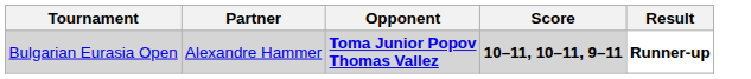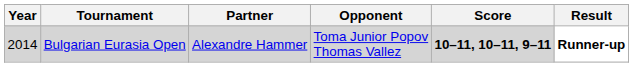 <table class="sortable wikitable" style="font-size: 90%;">
 <tr>
+<th>Year</th>
 <th>Tournament</th>
 <th>Partner</th>
 <th>Opponent</th>
 <th>Score</th>
 <th>Result</th>
 </tr>
 <tr style="background:#D5D5D5">
+<td align="center">2014</td>
 <td align="left"><a href='#'>Bulgarian Eurasia Open</a></td>
 <td align="left"> <a href='#'>Alexandre Hammer</a></td>
-<td align="left"><strong> <a href='#'>Toma Junior Popov</a><br> <a href='#'>Thomas Vallez</a></strong></td>
+<td align="left"> <a href='#'>Toma Junior Popov</a><br> <a href='#'>Thomas Vallez</a></td>
 <td align="left"><strong>10–11, 10–11, 9–11</strong></td>
 <td style="text-align:left; background:white"> <strong>Runner-up</strong></td>
 </tr>
 </table>
